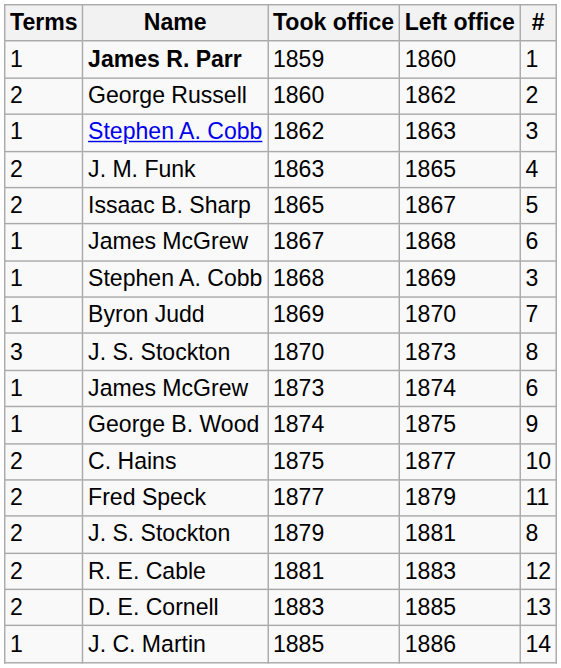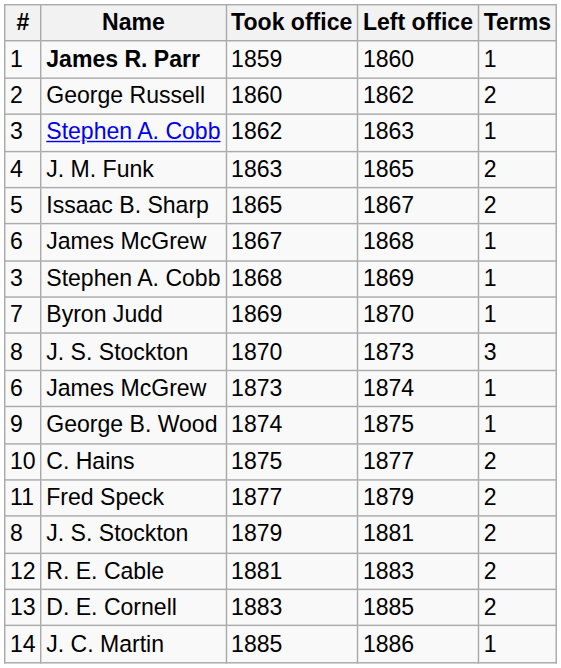 <table class="wikitable mw-collapsible">
 <tr>
-<th>Terms</th>
+<th>#</th>
 <th>Name</th>
 <th>Took office</th>
 <th>Left office</th>
-<th>#</th>
+<th>Terms</th>
 </tr>
 <tr>
 <td>1</td>
 <td><strong>James R. Parr</strong></td>
 <td>1859</td>
 <td>1860</td>
 <td>1</td>
 </tr>
 <tr>
 <td>2</td>
 <td>George Russell</td>
 <td>1860</td>
 <td>1862</td>
 <td>2</td>
 </tr>
 <tr>
-<td>1</td>
+<td>3</td>
 <td><a href='#'>Stephen A. Cobb</a></td>
 <td>1862</td>
 <td>1863</td>
+<td>1</td>
+</tr>
+<tr>
+<td>4</td>
+<td>J. M. Funk</td>
+<td>1863</td>
+<td>1865</td>
+<td>2</td>
+</tr>
+<tr>
+<td>5</td>
+<td>Issaac B. Sharp</td>
+<td>1865</td>
+<td>1867</td>
+<td>2</td>
+</tr>
+<tr>
+<td>6</td>
+<td>James McGrew</td>
+<td>1867</td>
+<td>1868</td>
+<td>1</td>
+</tr>
+<tr>
+<td>3</td>
+<td>Stephen A. Cobb</td>
+<td>1868</td>
+<td>1869</td>
+<td>1</td>
+</tr>
+<tr>
+<td>7</td>
+<td>Byron Judd</td>
+<td>1869</td>
+<td>1870</td>
+<td>1</td>
+</tr>
+<tr>
+<td>8</td>
+<td>J. S. Stockton</td>
+<td>1870</td>
+<td>1873</td>
 <td>3</td>
 </tr>
 <tr>
-<td>2</td>
-<td>J. M. Funk</td>
-<td>1863</td>
-<td>1865</td>
-<td>4</td>
-</tr>
-<tr>
-<td>2</td>
-<td>Issaac B. Sharp</td>
-<td>1865</td>
-<td>1867</td>
-<td>5</td>
-</tr>
-<tr>
-<td>1</td>
-<td>James McGrew</td>
-<td>1867</td>
-<td>1868</td>
 <td>6</td>
-</tr>
-<tr>
-<td>1</td>
-<td>Stephen A. Cobb</td>
-<td>1868</td>
-<td>1869</td>
-<td>3</td>
-</tr>
-<tr>
-<td>1</td>
-<td>Byron Judd</td>
-<td>1869</td>
-<td>1870</td>
-<td>7</td>
-</tr>
-<tr>
-<td>3</td>
-<td>J. S. Stockton</td>
-<td>1870</td>
-<td>1873</td>
-<td>8</td>
-</tr>
-<tr>
-<td>1</td>
 <td>James McGrew</td>
 <td>1873</td>
 <td>1874</td>
-<td>6</td>
+<td>1</td>
 </tr>
 <tr>
-<td>1</td>
+<td>9</td>
 <td>George B. Wood</td>
 <td>1874</td>
 <td>1875</td>
-<td>9</td>
+<td>1</td>
 </tr>
 <tr>
-<td>2</td>
+<td>10</td>
 <td>C. Hains</td>
 <td>1875</td>
 <td>1877</td>
-<td>10</td>
+<td>2</td>
 </tr>
 <tr>
-<td>2</td>
+<td>11</td>
 <td>Fred Speck</td>
 <td>1877</td>
 <td>1879</td>
-<td>11</td>
+<td>2</td>
 </tr>
 <tr>
-<td>2</td>
+<td>8</td>
 <td>J. S. Stockton</td>
 <td>1879</td>
 <td>1881</td>
-<td>8</td>
+<td>2</td>
 </tr>
 <tr>
-<td>2</td>
+<td>12</td>
 <td>R. E. Cable</td>
 <td>1881</td>
 <td>1883</td>
-<td>12</td>
+<td>2</td>
 </tr>
 <tr>
-<td>2</td>
+<td>13</td>
 <td>D. E. Cornell</td>
 <td>1883</td>
 <td>1885</td>
-<td>13</td>
+<td>2</td>
 </tr>
 <tr>
-<td>1</td>
+<td>14</td>
 <td>J. C. Martin</td>
 <td>1885</td>
 <td>1886</td>
-<td>14</td>
+<td>1</td>
 </tr>
 </table>
